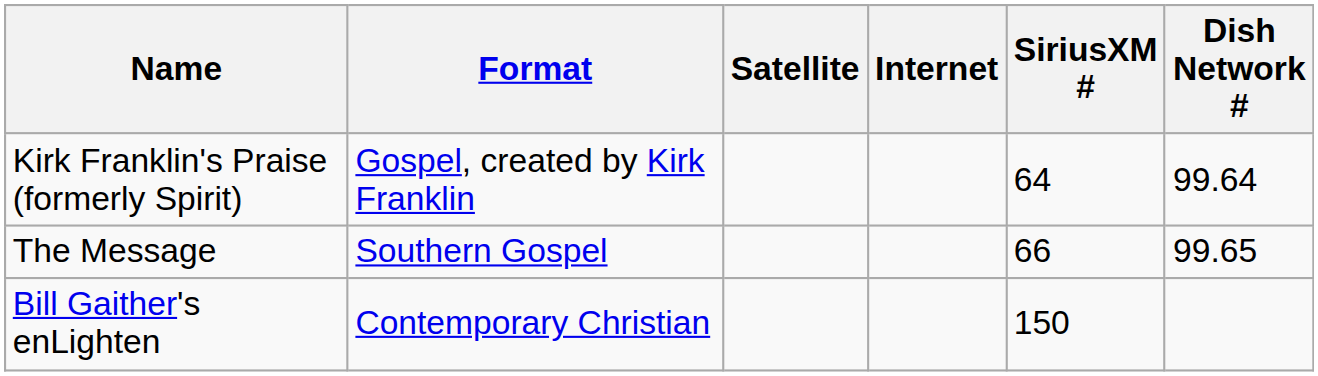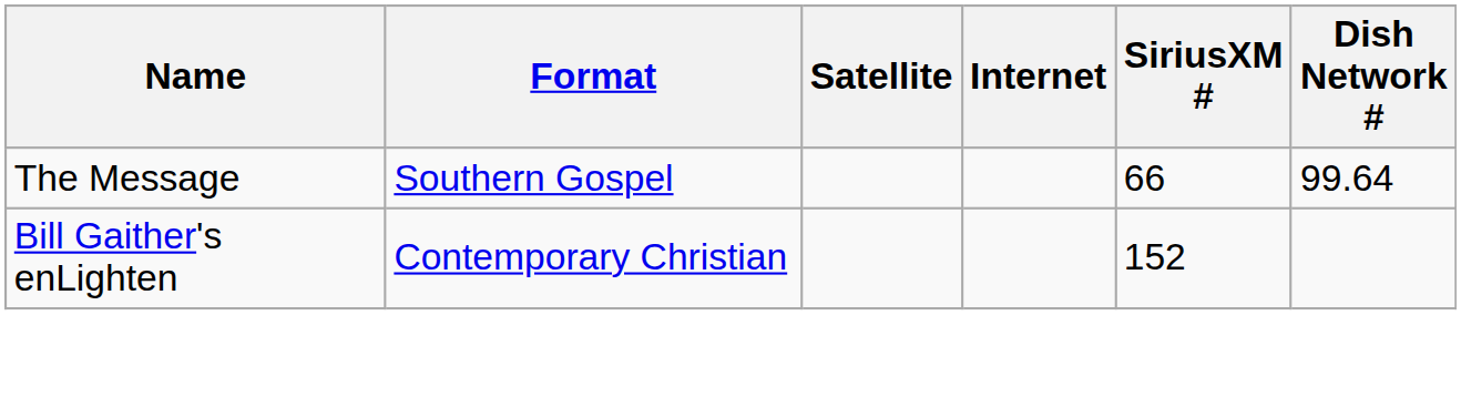 <table class="wikitable sortable" style="width:100%;">
 <tr>
 <th width="40%">Name</th>
 <th width="40%"><a href='#'>Format</a></th>
 <th width="10%">Satellite</th>
 <th width="10%">Internet</th>
 <th width="10%">SiriusXM #</th>
 <th width="20%">Dish Network #</th>
 </tr>
 <tr>
-<td>Kirk Franklin's Praise (formerly Spirit)</td>
-<td><a href='#'>Gospel</a>, created by <a href='#'>Kirk Franklin</a></td>
-<td></td>
-<td></td>
-<td>64</td>
-<td>99.64</td>
-</tr>
-<tr>
 <td>The Message</td>
 <td><a href='#'>Southern Gospel</a></td>
 <td></td>
 <td></td>
 <td>66</td>
-<td>99.65</td>
+<td>99.64</td>
 </tr>
 <tr>
 <td><a href='#'>Bill Gaither</a>'s enLighten</td>
 <td><a href='#'>Contemporary Christian</a></td>
 <td></td>
 <td></td>
-<td>150</td>
+<td>152</td>
 <td></td>
 </tr>
 </table>
